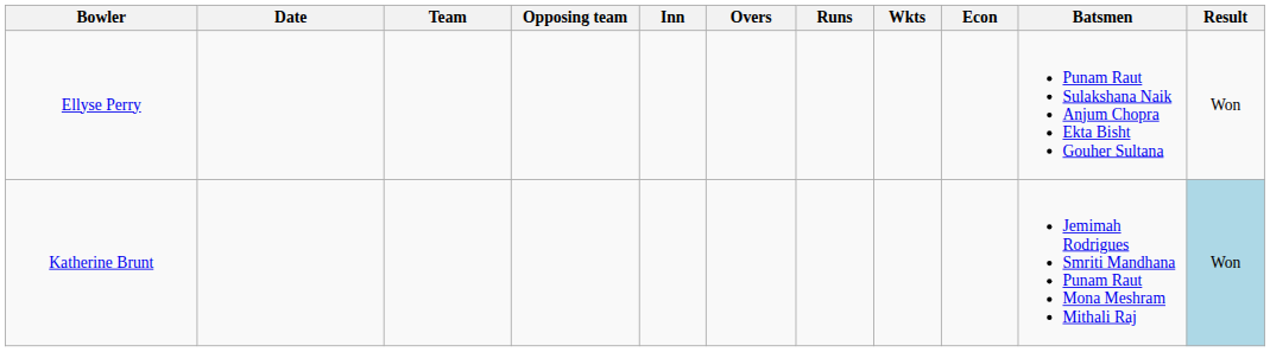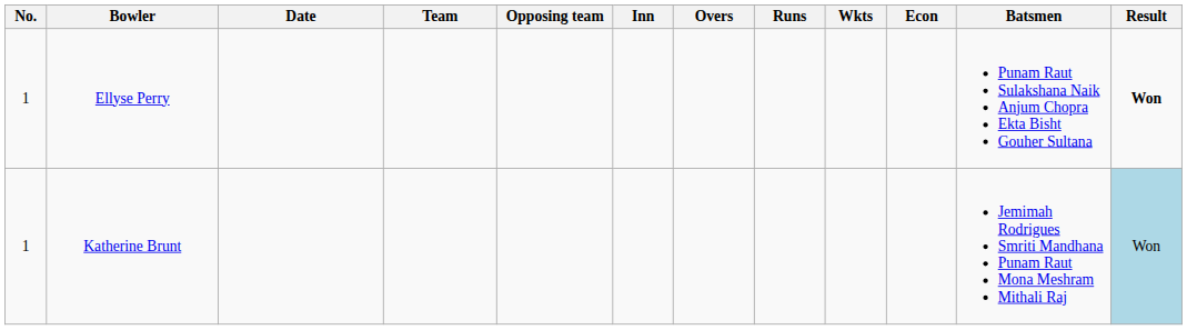 <table class="wikitable sortable" style="font-size: 100%">
 <tr align=center>
+<th scope="col" width="38">No.</th>
 <th scope="col" width="185">Bowler</th>
 <th scope="col" width="180">Date</th>
 <th scope="col" width="120">Team</th>
 <th scope="col" width="120">Opposing team</th>
 <th scope="col" width="60">Inn</th>
 <th scope="col" width="82">Overs</th>
 <th scope="col" width="70">Runs</th>
 <th scope="col" width="60">Wkts</th>
 <th scope="col" width="70">Econ</th>
 <th scope="col" width="160" class="unsortable">Batsmen</th>
 <th scope="col" width="70">Result</th>
 </tr>
 <tr align=center>
+<td scope="row">1</td>
 <td><a href='#'>Ellyse Perry</a></td>
 <td></td>
 <td></td>
 <td></td>
 <td></td>
 <td></td>
 <td></td>
 <td></td>
 <td></td>
 <td align=left><br><ul><li><a href='#'>Punam Raut</a></li><li><a href='#'>Sulakshana Naik</a></li><li><a href='#'>Anjum Chopra</a></li><li><a href='#'>Ekta Bisht</a></li><li><a href='#'>Gouher Sultana</a></li></ul></td>
-<td>Won </td>
+<td><strong>Won </strong></td>
 </tr>
 <tr align=center>
+<td scope="row">1</td>
 <td><a href='#'>Katherine Brunt</a></td>
 <td></td>
 <td></td>
 <td></td>
 <td></td>
 <td></td>
 <td></td>
 <td></td>
 <td></td>
 <td align=left><br><ul><li><a href='#'>Jemimah Rodrigues</a></li><li><a href='#'>Smriti Mandhana</a></li><li><a href='#'>Punam Raut</a></li><li><a href='#'>Mona Meshram</a></li><li><a href='#'>Mithali Raj</a></li></ul></td>
 <td style="background: lightblue;">Won </td>
 </tr>
 </table>
